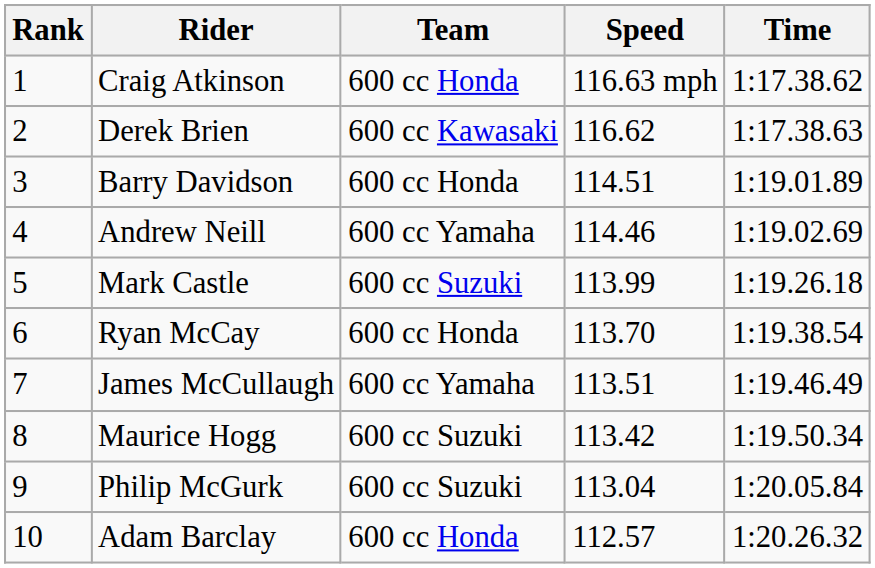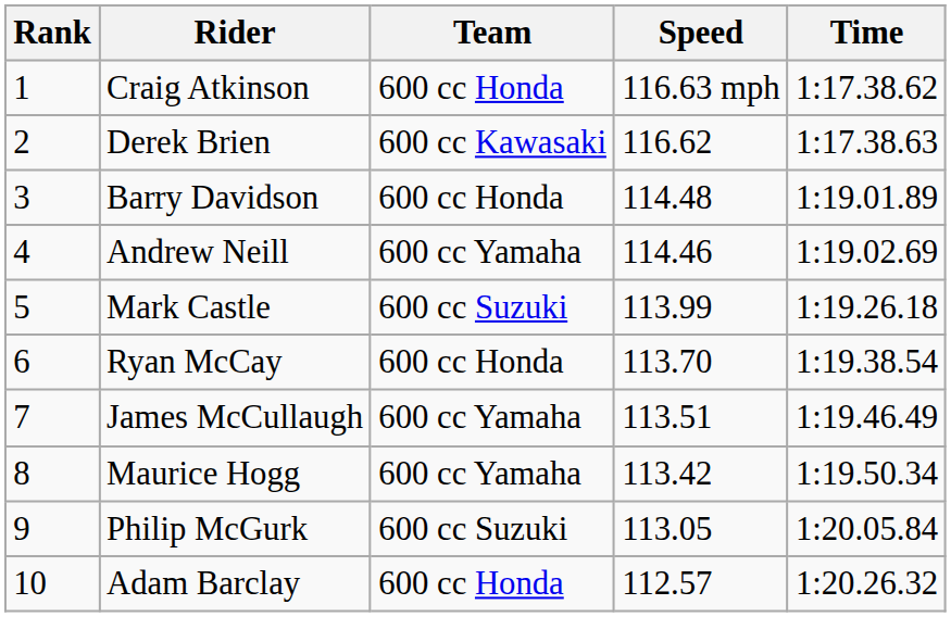 <table class="wikitable" style="font-size: 95%;">
 <tr style="background:#efefef;">
 <th>Rank</th>
 <th>Rider</th>
 <th>Team</th>
 <th>Speed</th>
 <th>Time</th>
 </tr>
 <tr>
 <td>1</td>
 <td> Craig Atkinson</td>
 <td>600 cc <a href='#'>Honda</a></td>
 <td>116.63 mph</td>
 <td>1:17.38.62</td>
 </tr>
 <tr>
 <td>2</td>
 <td> Derek Brien</td>
 <td>600 cc <a href='#'>Kawasaki</a></td>
 <td>116.62</td>
 <td>1:17.38.63</td>
 </tr>
 <tr>
 <td>3</td>
 <td> Barry Davidson</td>
 <td>600 cc Honda</td>
-<td>114.51</td>
+<td>114.48</td>
 <td>1:19.01.89</td>
 </tr>
 <tr>
 <td>4</td>
 <td> Andrew Neill</td>
 <td>600 cc Yamaha</td>
 <td>114.46</td>
 <td>1:19.02.69</td>
 </tr>
 <tr>
 <td>5</td>
 <td> Mark Castle</td>
 <td>600 cc <a href='#'>Suzuki</a></td>
 <td>113.99</td>
 <td>1:19.26.18</td>
 </tr>
 <tr>
 <td>6</td>
 <td> Ryan McCay</td>
 <td>600 cc Honda</td>
 <td>113.70</td>
 <td>1:19.38.54</td>
 </tr>
 <tr>
 <td>7</td>
 <td> James McCullaugh</td>
 <td>600 cc Yamaha</td>
 <td>113.51</td>
 <td>1:19.46.49</td>
 </tr>
 <tr>
 <td>8</td>
 <td> Maurice Hogg</td>
-<td>600 cc Suzuki</td>
+<td>600 cc Yamaha</td>
 <td>113.42</td>
 <td>1:19.50.34</td>
 </tr>
 <tr>
 <td>9</td>
 <td> Philip McGurk</td>
 <td>600 cc Suzuki</td>
-<td>113.04</td>
+<td>113.05</td>
 <td>1:20.05.84</td>
 </tr>
 <tr>
 <td>10</td>
 <td> Adam Barclay</td>
 <td>600 cc <a href='#'>Honda</a></td>
 <td>112.57</td>
 <td>1:20.26.32</td>
 </tr>
 </table>
